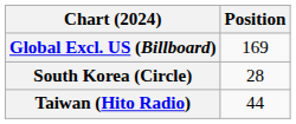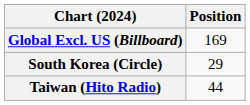 <table class="wikitable sortable plainrowheaders" style="text-align:center">
 <tr>
 <th scope="col">Chart (2024)</th>
 <th scope="col">Position</th>
 </tr>
 <tr>
 <th scope="row"><a href='#'>Global Excl. US</a> (<em>Billboard</em>)</th>
 <td>169</td>
 </tr>
 <tr>
 <th scope="row">South Korea (Circle)</th>
-<td>28</td>
+<td>29</td>
 </tr>
 <tr>
 <th scope="row">Taiwan (<a href='#'>Hito Radio</a>)</th>
 <td style="text-align:center;">44</td>
 </tr>
 </table>
